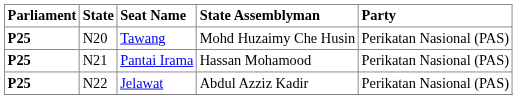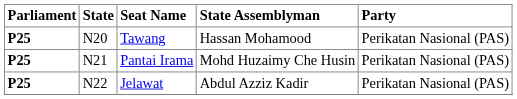 <table class="toccolours sortable" cellpadding="3" border="1" style="border-collapse:collapse; text-align: left;">
 <tr>
 <th align="center">Parliament</th>
 <th>State</th>
 <th>Seat Name</th>
 <th>State Assemblyman</th>
 <th>Party</th>
 </tr>
 <tr>
 <th align="left">P25</th>
 <td>N20</td>
 <td><a href='#'>Tawang</a></td>
-<td>Mohd Huzaimy Che Husin</td>
+<td>Hassan Mohamood</td>
 <td>Perikatan Nasional (PAS)</td>
 </tr>
 <tr>
 <th align="left">P25</th>
 <td>N21</td>
 <td><a href='#'>Pantai Irama</a></td>
-<td>Hassan Mohamood</td>
+<td>Mohd Huzaimy Che Husin</td>
 <td>Perikatan Nasional (PAS)</td>
 </tr>
 <tr>
 <th align="left">P25</th>
 <td>N22</td>
 <td><a href='#'>Jelawat</a></td>
 <td>Abdul Azziz Kadir</td>
 <td>Perikatan Nasional (PAS)</td>
 </tr>
 <tr>
 </tr>
 </table>
